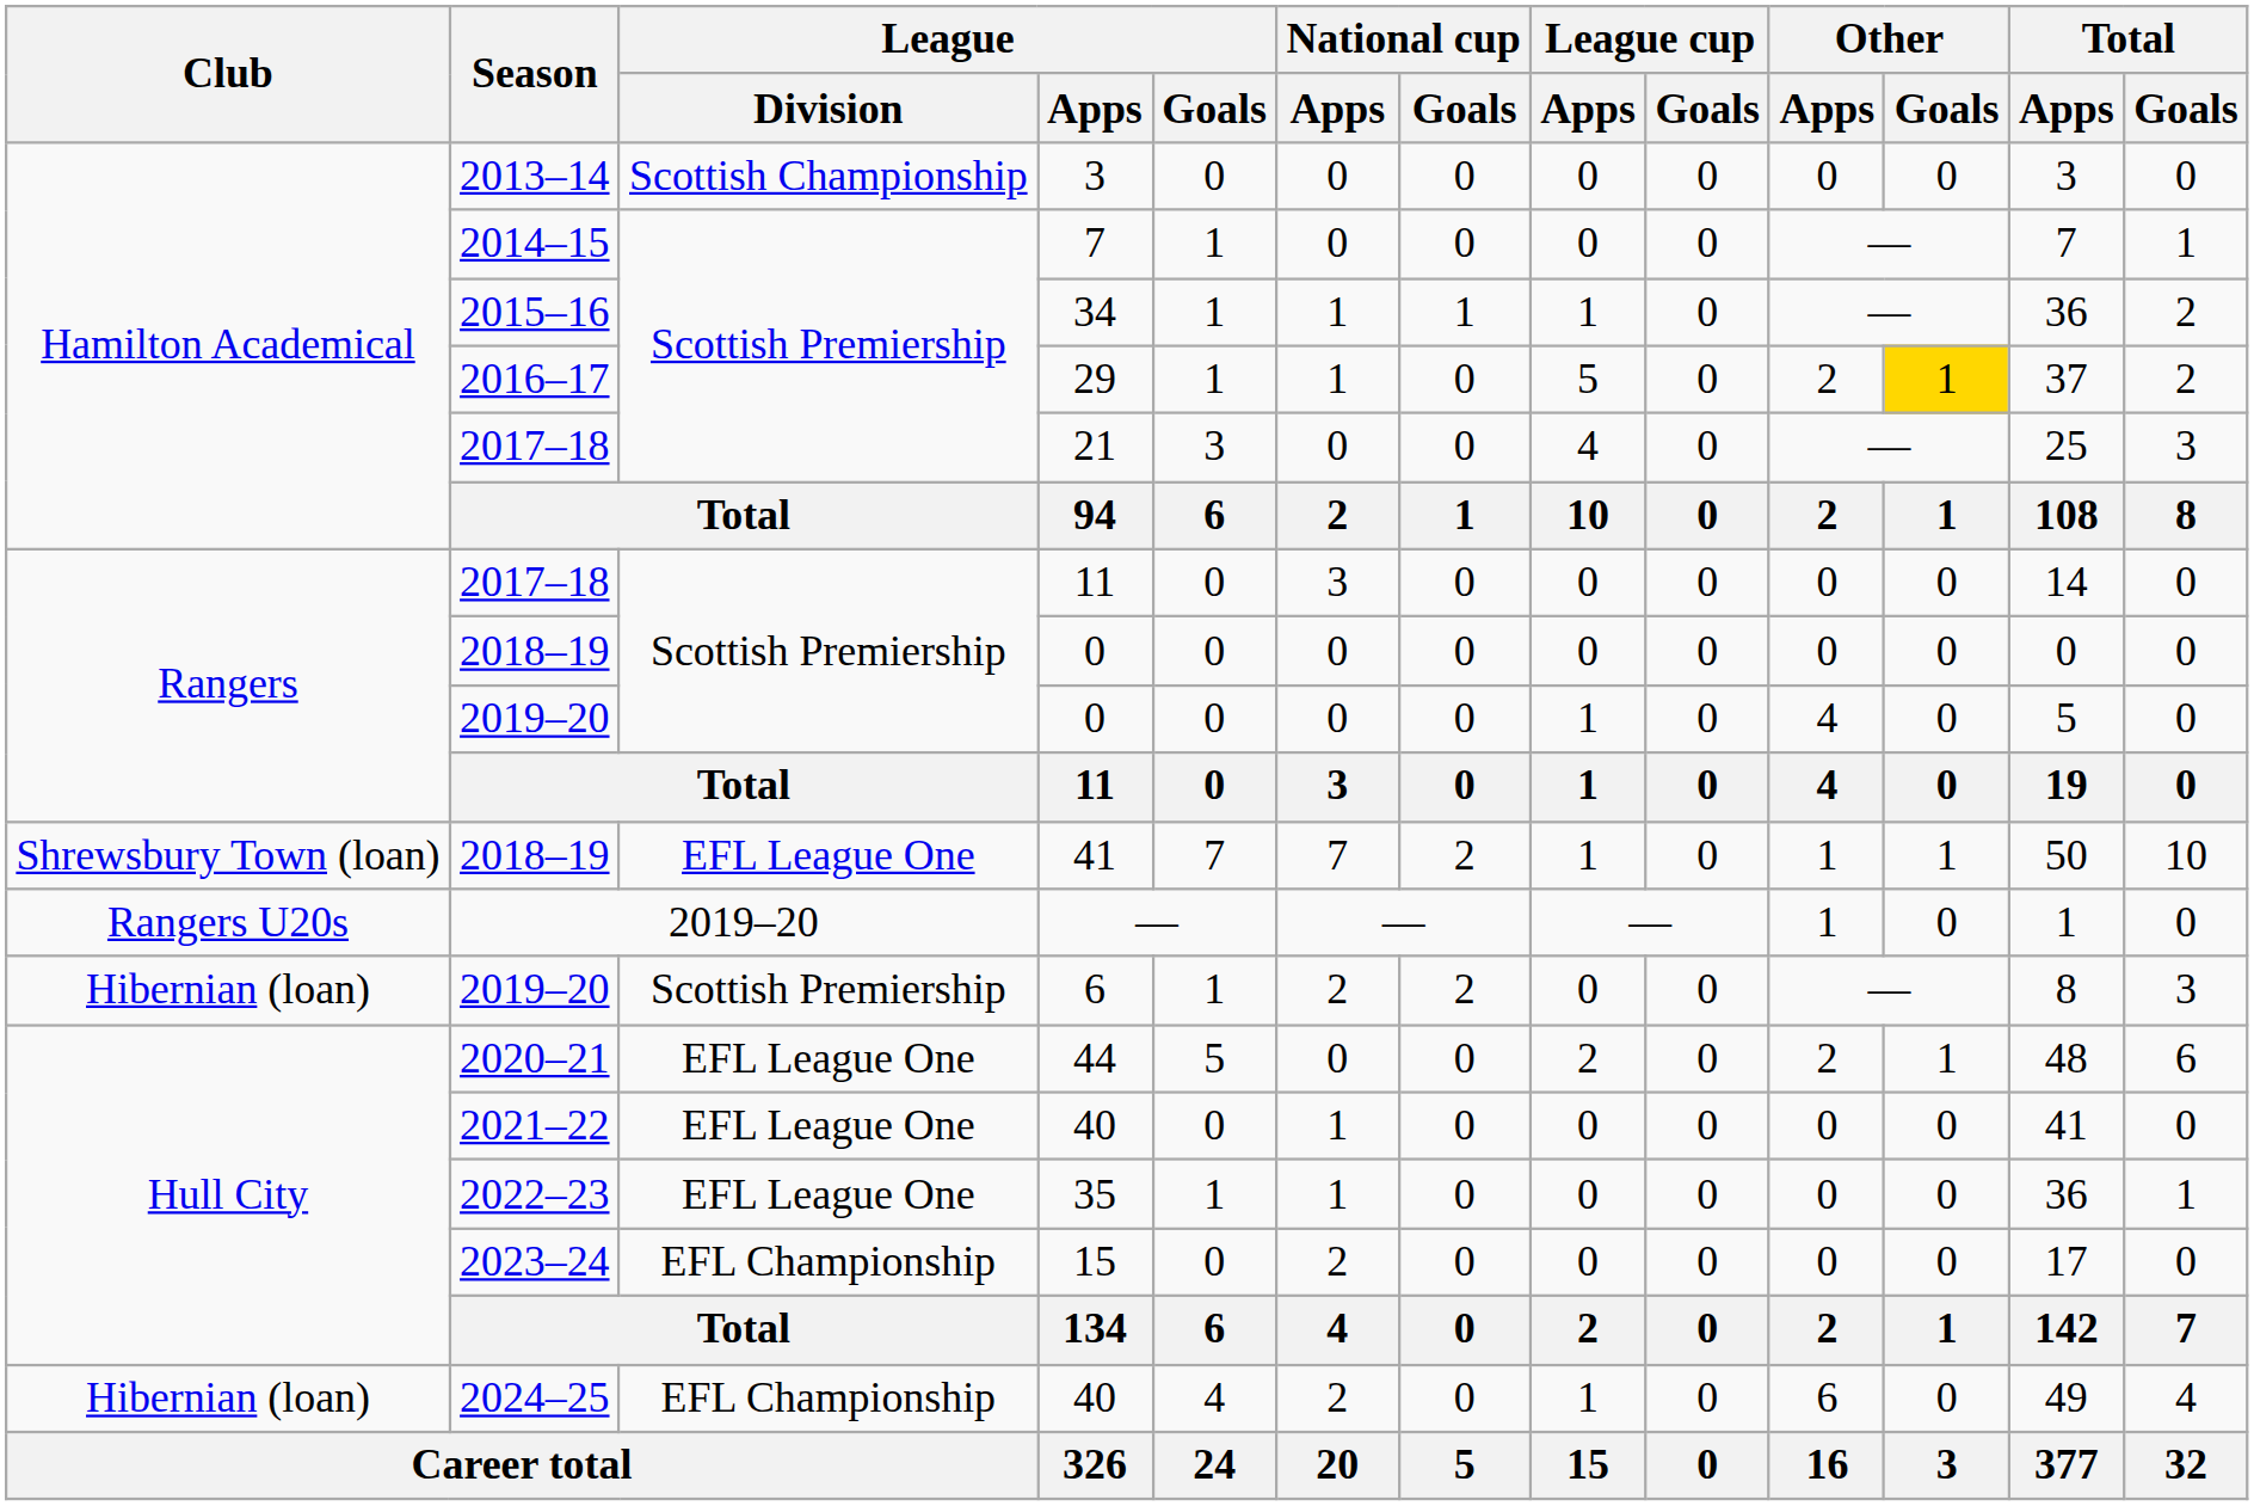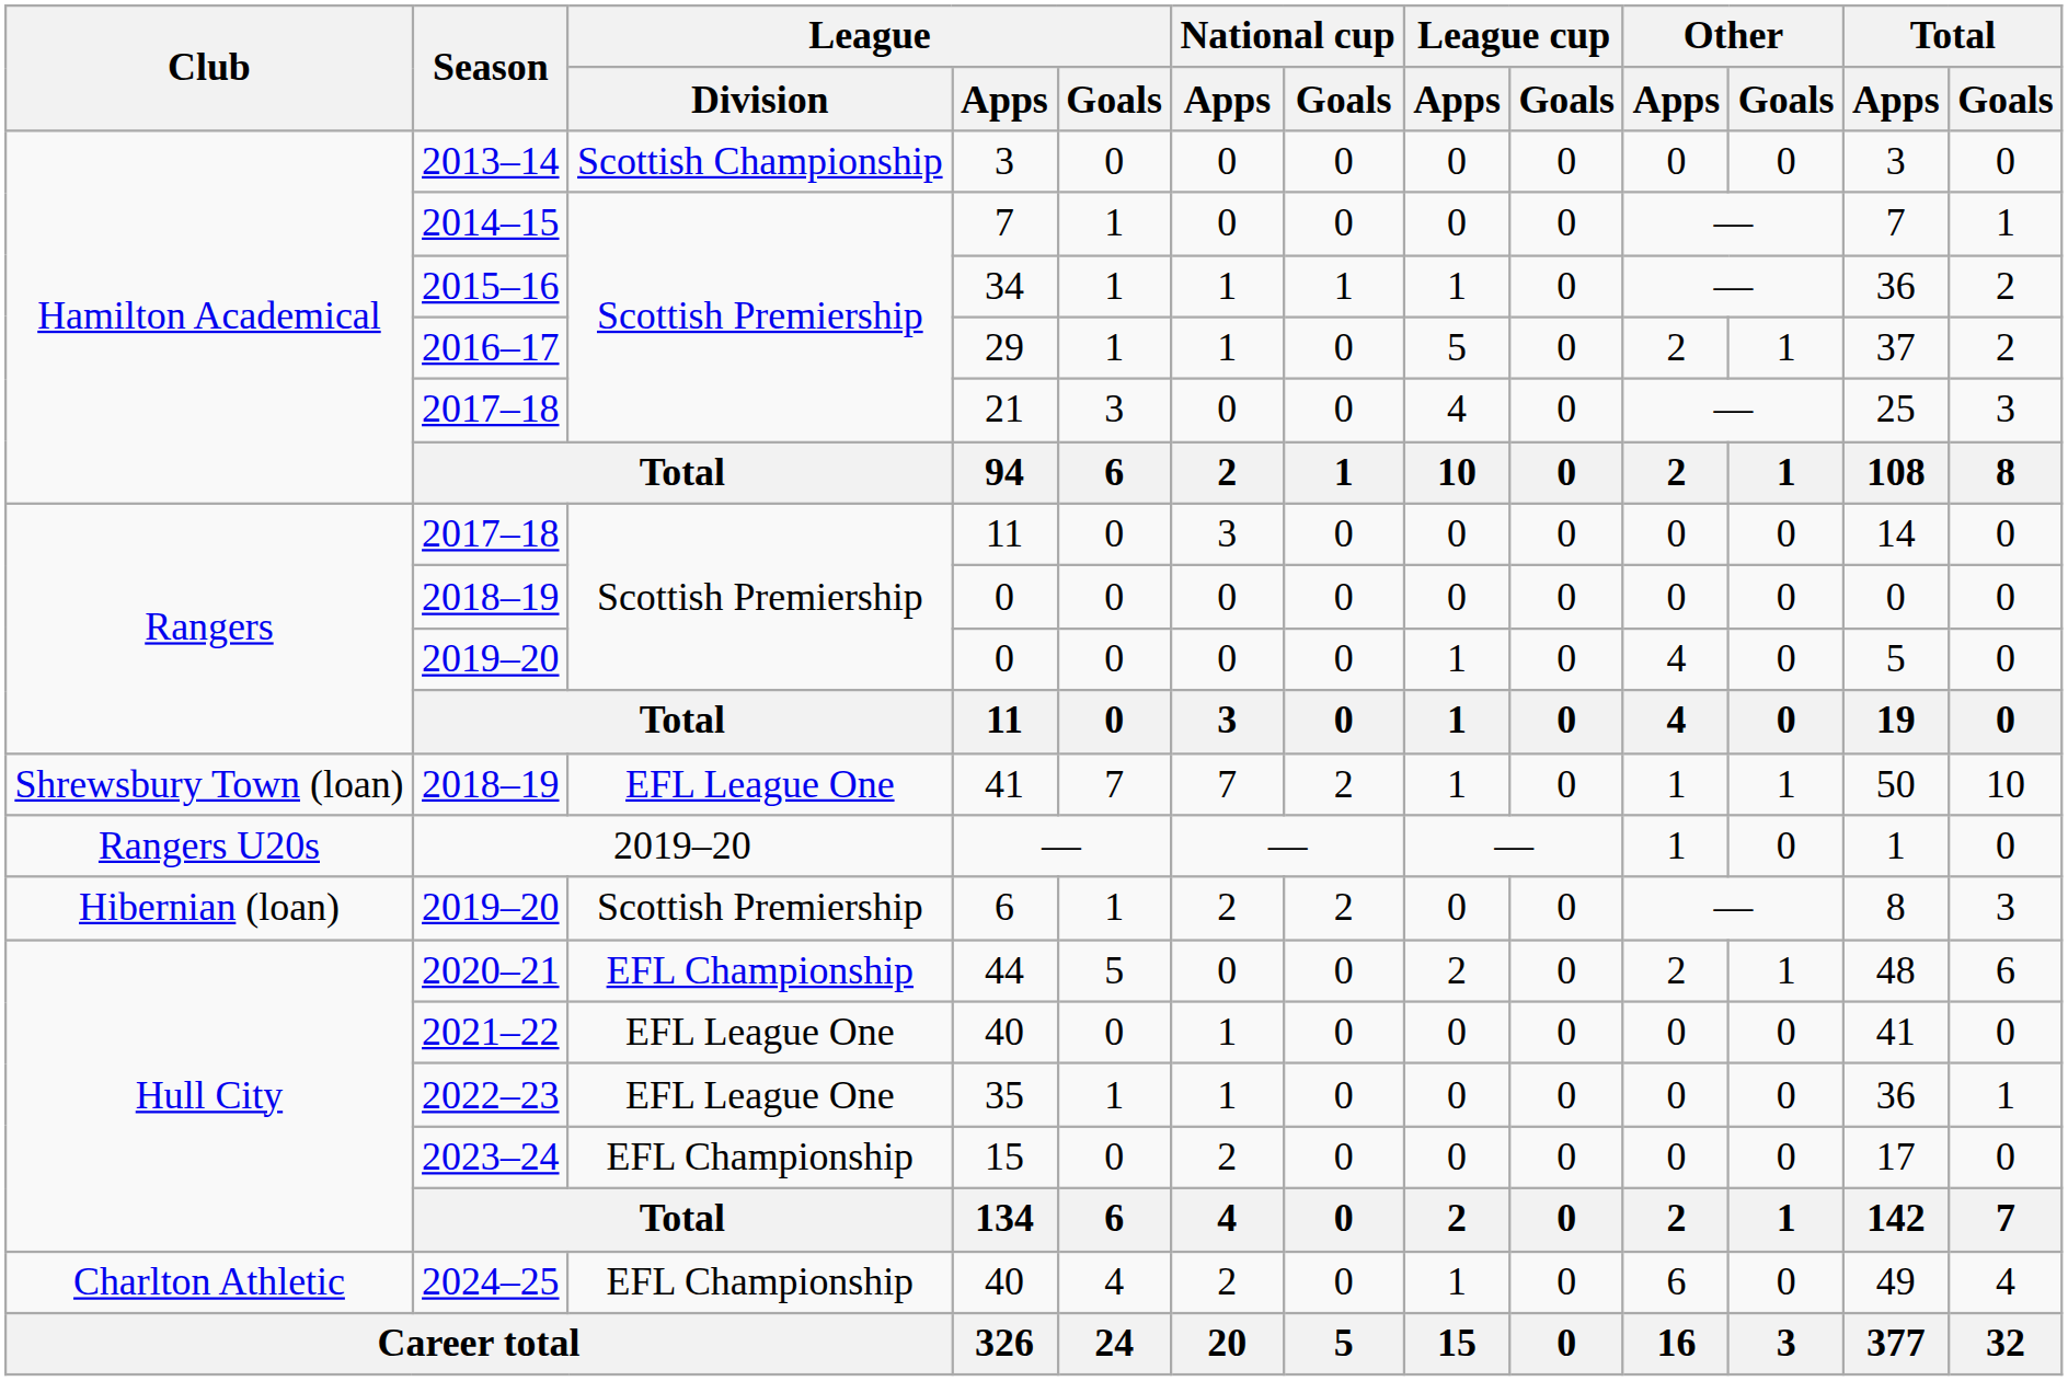 <table class="wikitable" style="text-align: center;">
 <tr>
 <th rowspan="2">Club</th>
 <th rowspan="2">Season</th>
 <th colspan="3">League</th>
 <th colspan="2">National cup</th>
 <th colspan="2">League cup</th>
 <th colspan="2">Other</th>
 <th colspan="2">Total</th>
 </tr>
 <tr>
 <th>Division</th>
 <th>Apps</th>
 <th>Goals</th>
 <th>Apps</th>
 <th>Goals</th>
 <th>Apps</th>
 <th>Goals</th>
 <th>Apps</th>
 <th>Goals</th>
 <th>Apps</th>
 <th>Goals</th>
 </tr>
 <tr>
 <td rowspan="6"><a href='#'>Hamilton Academical</a></td>
 <td><a href='#'>2013–14</a></td>
 <td><a href='#'>Scottish Championship</a></td>
 <td>3</td>
 <td>0</td>
 <td>0</td>
 <td>0</td>
 <td>0</td>
 <td>0</td>
 <td>0</td>
 <td>0</td>
 <td>3</td>
 <td>0</td>
 </tr>
 <tr>
 <td><a href='#'>2014–15</a></td>
 <td rowspan="4"><a href='#'>Scottish Premiership</a></td>
 <td>7</td>
 <td>1</td>
 <td>0</td>
 <td>0</td>
 <td>0</td>
 <td>0</td>
 <td colspan="2">—</td>
 <td>7</td>
 <td>1</td>
 </tr>
 <tr>
 <td><a href='#'>2015–16</a></td>
 <td>34</td>
 <td>1</td>
 <td>1</td>
 <td>1</td>
 <td>1</td>
 <td>0</td>
 <td colspan="2">—</td>
 <td>36</td>
 <td>2</td>
 </tr>
 <tr>
 <td><a href='#'>2016–17</a></td>
 <td>29</td>
 <td>1</td>
 <td>1</td>
 <td>0</td>
 <td>5</td>
 <td>0</td>
 <td>2</td>
-<td style="background: gold;">1</td>
+<td>1</td>
 <td>37</td>
 <td>2</td>
 </tr>
 <tr>
 <td><a href='#'>2017–18</a></td>
 <td>21</td>
 <td>3</td>
 <td>0</td>
 <td>0</td>
 <td>4</td>
 <td>0</td>
 <td colspan="2">—</td>
 <td>25</td>
 <td>3</td>
 </tr>
 <tr>
 <th colspan="2">Total</th>
 <th>94</th>
 <th>6</th>
 <th>2</th>
 <th>1</th>
 <th>10</th>
 <th>0</th>
 <th>2</th>
 <th>1</th>
 <th>108</th>
 <th>8</th>
 </tr>
 <tr>
 <td rowspan="4"><a href='#'>Rangers</a></td>
 <td><a href='#'>2017–18</a></td>
 <td rowspan="3">Scottish Premiership</td>
 <td>11</td>
 <td>0</td>
 <td>3</td>
 <td>0</td>
 <td>0</td>
 <td>0</td>
 <td>0</td>
 <td>0</td>
 <td>14</td>
 <td>0</td>
 </tr>
 <tr>
 <td><a href='#'>2018–19</a></td>
 <td>0</td>
 <td>0</td>
 <td>0</td>
 <td>0</td>
 <td>0</td>
 <td>0</td>
 <td>0</td>
 <td>0</td>
 <td>0</td>
 <td>0</td>
 </tr>
 <tr>
 <td><a href='#'>2019–20</a></td>
 <td>0</td>
 <td>0</td>
 <td>0</td>
 <td>0</td>
 <td>1</td>
 <td>0</td>
 <td>4</td>
 <td>0</td>
 <td>5</td>
 <td>0</td>
 </tr>
 <tr>
 <th colspan="2">Total</th>
 <th>11</th>
 <th>0</th>
 <th>3</th>
 <th>0</th>
 <th>1</th>
 <th>0</th>
 <th>4</th>
 <th>0</th>
 <th>19</th>
 <th>0</th>
 </tr>
 <tr>
 <td><a href='#'>Shrewsbury Town</a> (loan)</td>
 <td><a href='#'>2018–19</a></td>
 <td><a href='#'>EFL League One</a></td>
 <td>41</td>
 <td>7</td>
 <td>7</td>
 <td>2</td>
 <td>1</td>
 <td>0</td>
 <td>1</td>
 <td>1</td>
 <td>50</td>
 <td>10</td>
 </tr>
 <tr>
 <td><a href='#'>Rangers U20s</a></td>
 <td colspan="2">2019–20</td>
 <td colspan="2">—</td>
 <td colspan="2">—</td>
 <td colspan="2">—</td>
 <td>1</td>
 <td>0</td>
 <td>1</td>
 <td>0</td>
 </tr>
 <tr>
 <td><a href='#'>Hibernian</a> (loan)</td>
 <td><a href='#'>2019–20</a></td>
 <td>Scottish Premiership</td>
 <td>6</td>
 <td>1</td>
 <td>2</td>
 <td>2</td>
 <td>0</td>
 <td>0</td>
 <td colspan="2">—</td>
 <td>8</td>
 <td>3</td>
 </tr>
 <tr>
 <td rowspan=5><a href='#'>Hull City</a></td>
 <td><a href='#'>2020–21</a></td>
-<td>EFL League One</td>
+<td><a href='#'>EFL Championship</a></td>
 <td>44</td>
 <td>5</td>
 <td>0</td>
 <td>0</td>
 <td>2</td>
 <td>0</td>
 <td>2</td>
 <td>1</td>
 <td>48</td>
 <td>6</td>
 </tr>
 <tr>
 <td><a href='#'>2021–22</a></td>
 <td>EFL League One</td>
 <td>40</td>
 <td>0</td>
 <td>1</td>
 <td>0</td>
 <td>0</td>
 <td>0</td>
 <td>0</td>
 <td>0</td>
 <td>41</td>
 <td>0</td>
 </tr>
 <tr>
 <td><a href='#'>2022–23</a></td>
 <td>EFL League One</td>
 <td>35</td>
 <td>1</td>
 <td>1</td>
 <td>0</td>
 <td>0</td>
 <td>0</td>
 <td>0</td>
 <td>0</td>
 <td>36</td>
 <td>1</td>
 </tr>
 <tr>
 <td><a href='#'>2023–24</a></td>
 <td>EFL Championship</td>
 <td>15</td>
 <td>0</td>
 <td>2</td>
 <td>0</td>
 <td>0</td>
 <td>0</td>
 <td>0</td>
 <td>0</td>
 <td>17</td>
 <td>0</td>
 </tr>
 <tr>
 <th colspan="2">Total</th>
 <th>134</th>
 <th>6</th>
 <th>4</th>
 <th>0</th>
 <th>2</th>
 <th>0</th>
 <th>2</th>
 <th>1</th>
 <th>142</th>
 <th>7</th>
 </tr>
 <tr>
-<td><a href='#'>Hibernian</a> (loan)</td>
+<td><a href='#'>Charlton Athletic</a></td>
 <td><a href='#'>2024–25</a></td>
 <td>EFL Championship</td>
 <td>40</td>
 <td>4</td>
 <td>2</td>
 <td>0</td>
 <td>1</td>
 <td>0</td>
 <td>6</td>
 <td>0</td>
 <td>49</td>
 <td>4</td>
 </tr>
 <tr>
 <th colspan="3">Career total</th>
 <th>326</th>
 <th>24</th>
 <th>20</th>
 <th>5</th>
 <th>15</th>
 <th>0</th>
 <th>16</th>
 <th>3</th>
 <th>377</th>
 <th>32</th>
 </tr>
 </table>
